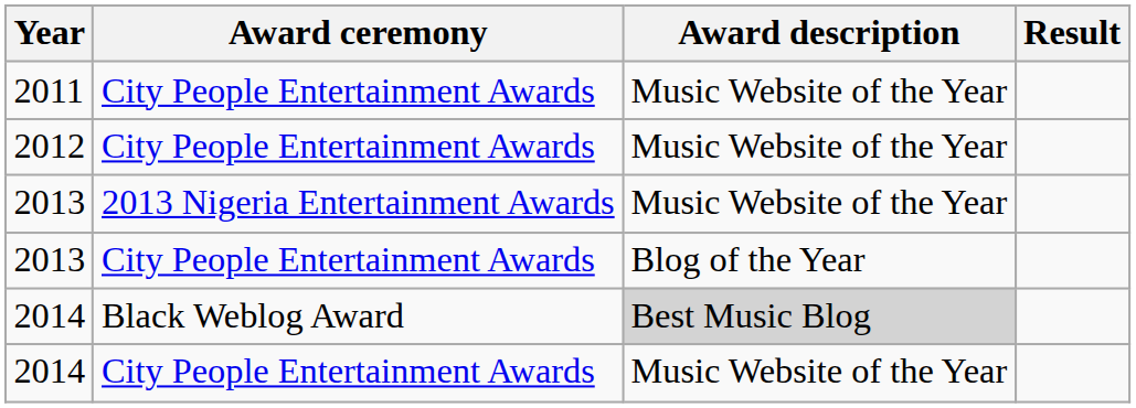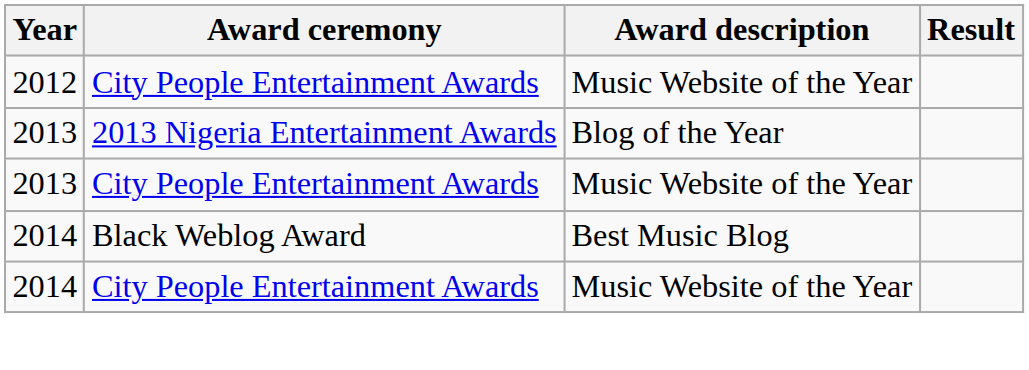 <table class="wikitable sortable">
 <tr>
 <th>Year</th>
 <th>Award ceremony</th>
 <th>Award description</th>
 <th>Result</th>
-</tr>
-<tr>
-<td>2011</td>
-<td><a href='#'>City People Entertainment Awards</a></td>
-<td>Music Website of the Year</td>
-<td></td>
 </tr>
 <tr>
 <td>2012</td>
 <td><a href='#'>City People Entertainment Awards</a></td>
 <td>Music Website of the Year</td>
 <td></td>
 </tr>
 <tr>
 <td>2013</td>
 <td><a href='#'>2013 Nigeria Entertainment Awards</a></td>
-<td>Music Website of the Year</td>
+<td>Blog of the Year</td>
 <td></td>
 </tr>
 <tr>
 <td>2013</td>
 <td><a href='#'>City People Entertainment Awards</a></td>
-<td>Blog of the Year</td>
+<td>Music Website of the Year</td>
 <td></td>
 </tr>
 <tr>
 <td>2014</td>
 <td>Black Weblog Award</td>
-<td style="background: lightgrey;">Best Music Blog</td>
+<td>Best Music Blog</td>
 <td></td>
 </tr>
 <tr>
 <td>2014</td>
 <td><a href='#'>City People Entertainment Awards</a></td>
 <td>Music Website of the Year</td>
 <td></td>
 </tr>
 </table>
